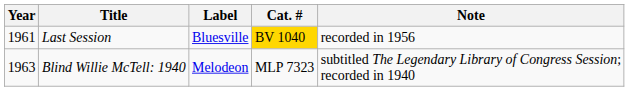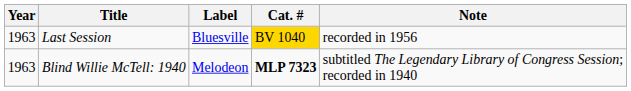 <table class="wikitable">
 <tr>
 <th>Year</th>
 <th>Title</th>
 <th>Label</th>
 <th>Cat. #</th>
 <th>Note</th>
 </tr>
 <tr>
-<td>1961</td>
+<td>1963</td>
 <td><em>Last Session</em></td>
 <td><a href='#'>Bluesville</a></td>
 <td style="background: gold;">BV 1040</td>
 <td>recorded in 1956</td>
 </tr>
 <tr>
 <td>1963</td>
 <td><em>Blind Willie McTell: 1940</em><br></td>
 <td><a href='#'>Melodeon</a></td>
-<td>MLP 7323</td>
+<td><strong>MLP 7323</strong></td>
 <td>subtitled <em>The Legendary Library of Congress Session</em>;<br>recorded in 1940</td>
 </tr>
 </table>
